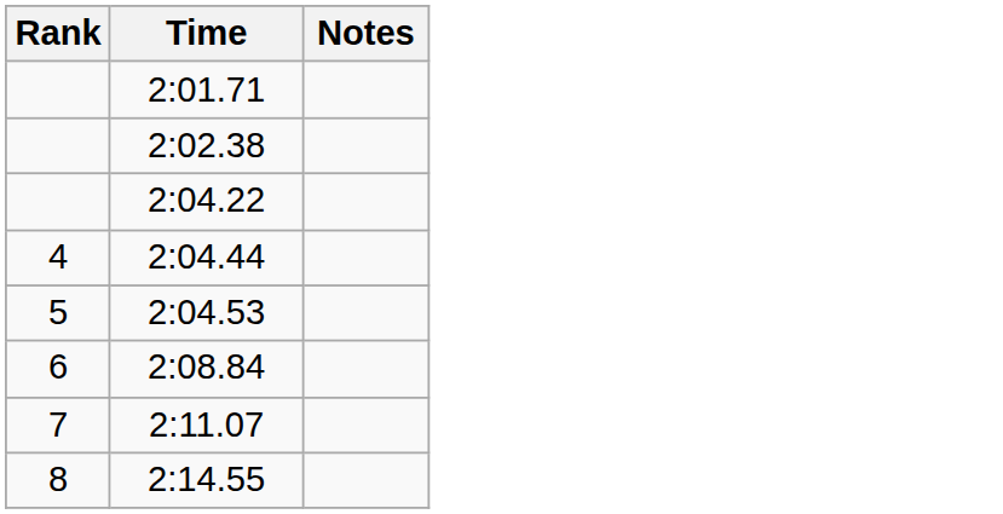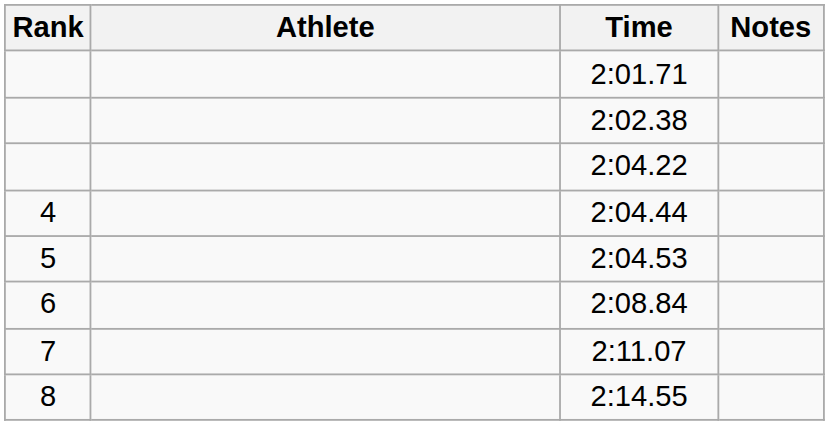 <table class="wikitable" style="text-align:center">
 <tr>
 <th width=40>Rank</th>
+<th width=250>Athlete</th>
 <th width=80>Time</th>
 <th width=50>Notes</th>
 </tr>
 <tr>
 <td></td>
+<td align=left></td>
 <td>2:01.71</td>
 <td></td>
 </tr>
 <tr>
 <td></td>
+<td align=left></td>
 <td>2:02.38</td>
 <td></td>
 </tr>
 <tr>
 <td></td>
+<td align=left></td>
 <td>2:04.22</td>
 <td></td>
 </tr>
 <tr>
 <td>4</td>
+<td align=left></td>
 <td>2:04.44</td>
 <td></td>
 </tr>
 <tr>
 <td>5</td>
+<td align=left></td>
 <td>2:04.53</td>
 <td></td>
 </tr>
 <tr>
 <td>6</td>
+<td align=left></td>
 <td>2:08.84</td>
 <td></td>
 </tr>
 <tr>
 <td>7</td>
+<td align=left></td>
 <td>2:11.07</td>
 <td></td>
 </tr>
 <tr>
 <td>8</td>
+<td align=left></td>
 <td>2:14.55</td>
 <td></td>
 </tr>
 </table>
